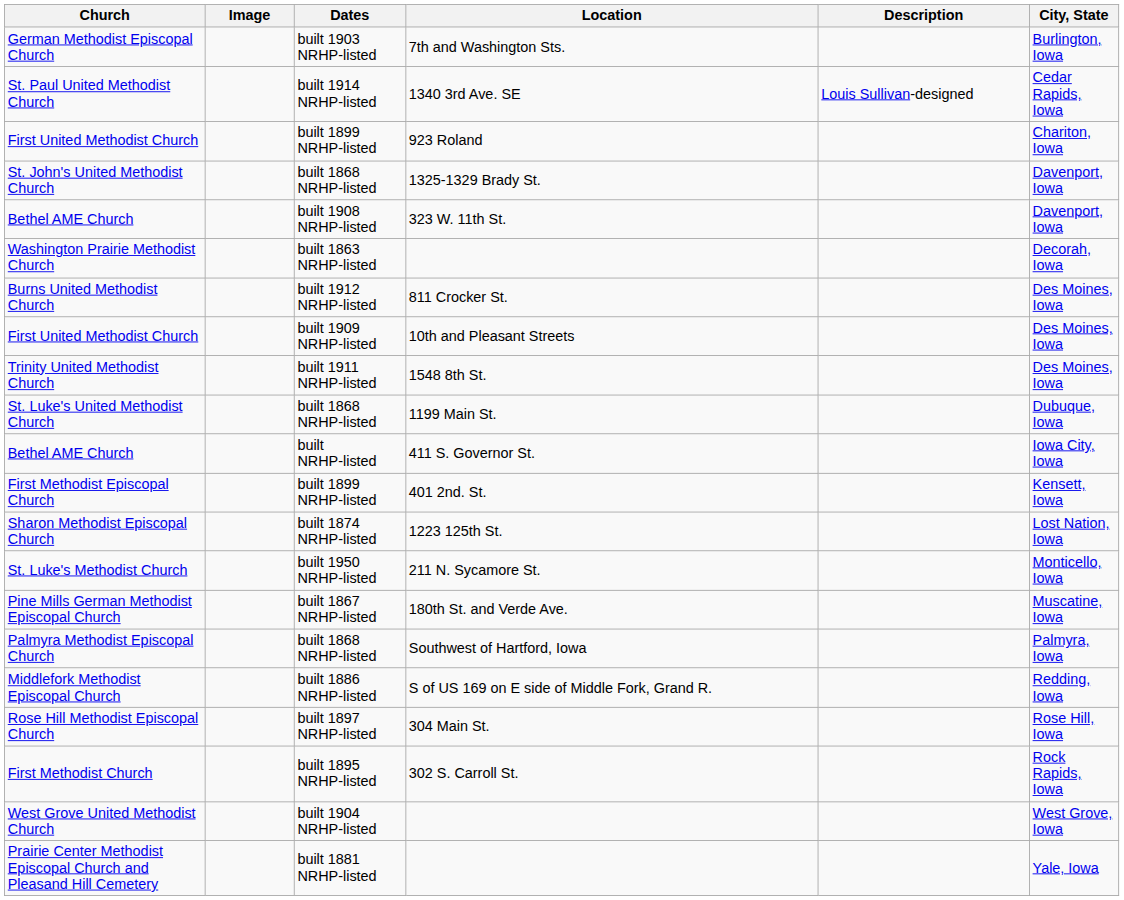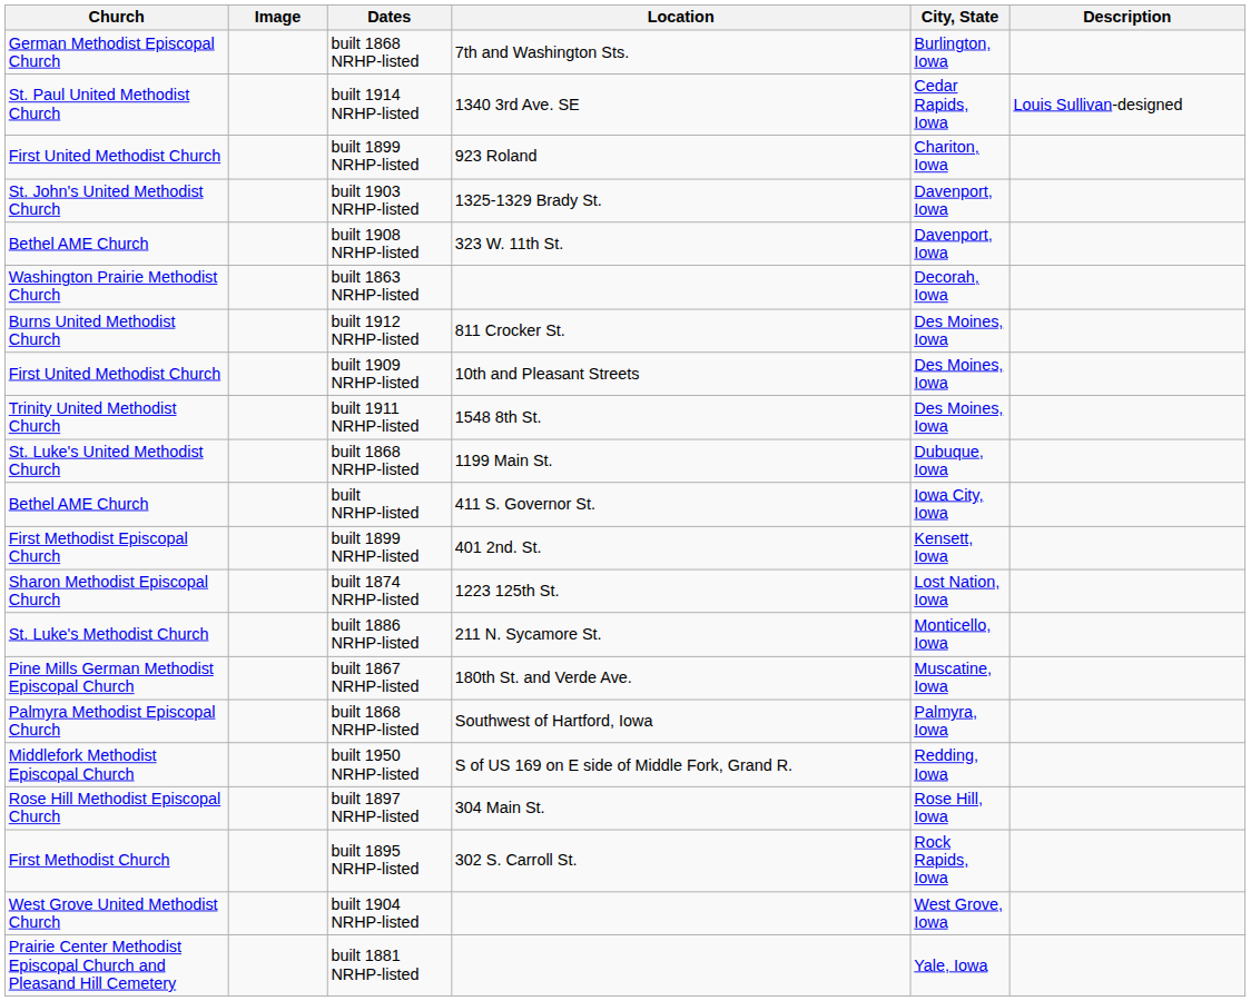 <table class="wikitable sortable" style="width:98%">
 <tr>
 <th style="width:18%;"><strong>Church</strong></th>
 <th style="width:8%;" class="unsortable"><strong>Image</strong></th>
 <th style="width:10%;"><strong>Dates</strong></th>
 <th><strong>Location</strong></th>
+<th style="width:8%;"><strong>City, State</strong></th>
 <th class="unsortable"><strong>Description</strong></th>
-<th style="width:8%;"><strong>City, State</strong></th>
 </tr>
 <tr>
 <td><a href='#'>German Methodist Episcopal Church</a></td>
 <td></td>
-<td>built 1903<br> NRHP-listed</td>
+<td>built 1868<br> NRHP-listed</td>
 <td>7th and Washington Sts.<br><small></small></td>
+<td><a href='#'>Burlington, Iowa</a></td>
 <td></td>
-<td><a href='#'>Burlington, Iowa</a></td>
 </tr>
 <tr>
 <td><a href='#'>St. Paul United Methodist Church</a></td>
 <td></td>
 <td>built 1914<br> NRHP-listed</td>
 <td>1340 3rd Ave. SE<br><small></small></td>
+<td><a href='#'>Cedar Rapids, Iowa</a></td>
 <td><a href='#'>Louis Sullivan</a>-designed</td>
-<td><a href='#'>Cedar Rapids, Iowa</a></td>
 </tr>
 <tr>
 <td><a href='#'>First United Methodist Church</a></td>
 <td></td>
 <td>built 1899<br> NRHP-listed</td>
 <td>923 Roland<br><small></small></td>
+<td><a href='#'>Chariton, Iowa</a></td>
 <td></td>
-<td><a href='#'>Chariton, Iowa</a></td>
 </tr>
 <tr>
 <td><a href='#'>St. John's United Methodist Church</a></td>
 <td></td>
-<td>built 1868<br> NRHP-listed</td>
+<td>built 1903<br> NRHP-listed</td>
 <td>1325-1329 Brady St.<br><small></small></td>
+<td><a href='#'>Davenport, Iowa</a></td>
 <td></td>
-<td><a href='#'>Davenport, Iowa</a></td>
 </tr>
 <tr>
 <td><a href='#'>Bethel AME Church</a></td>
 <td></td>
 <td>built 1908<br> NRHP-listed</td>
 <td>323 W. 11th St.<br><small></small></td>
+<td><a href='#'>Davenport, Iowa</a></td>
 <td></td>
-<td><a href='#'>Davenport, Iowa</a></td>
 </tr>
 <tr ->
 <td><a href='#'>Washington Prairie Methodist Church</a></td>
 <td></td>
 <td>built 1863<br> NRHP-listed</td>
 <td><small></small></td>
+<td><a href='#'>Decorah, Iowa</a></td>
 <td></td>
-<td><a href='#'>Decorah, Iowa</a></td>
 </tr>
 <tr>
 <td><a href='#'>Burns United Methodist Church</a></td>
 <td></td>
 <td>built 1912<br> NRHP-listed</td>
 <td>811 Crocker St.<br><small></small></td>
+<td><a href='#'>Des Moines, Iowa</a></td>
 <td></td>
-<td><a href='#'>Des Moines, Iowa</a></td>
 </tr>
 <tr>
 <td><a href='#'>First United Methodist Church</a></td>
 <td></td>
 <td>built 1909<br> NRHP-listed</td>
 <td>10th and Pleasant Streets<br><small></small></td>
+<td><a href='#'>Des Moines, Iowa</a></td>
 <td></td>
-<td><a href='#'>Des Moines, Iowa</a></td>
 </tr>
 <tr>
 <td><a href='#'>Trinity United Methodist Church</a></td>
 <td></td>
 <td>built 1911<br> NRHP-listed</td>
 <td>1548 8th St.<br><small></small></td>
+<td><a href='#'>Des Moines, Iowa</a></td>
 <td></td>
-<td><a href='#'>Des Moines, Iowa</a></td>
 </tr>
 <tr>
 <td><a href='#'>St. Luke's United Methodist Church</a></td>
 <td></td>
 <td>built 1868<br> NRHP-listed</td>
 <td>1199 Main St.<br><small></small></td>
+<td><a href='#'>Dubuque, Iowa</a></td>
 <td></td>
-<td><a href='#'>Dubuque, Iowa</a></td>
 </tr>
 <tr>
 <td><a href='#'>Bethel AME Church</a></td>
 <td></td>
 <td>built<br> NRHP-listed</td>
 <td>411 S. Governor St.<br><small></small></td>
+<td><a href='#'>Iowa City, Iowa</a></td>
 <td></td>
-<td><a href='#'>Iowa City, Iowa</a></td>
 </tr>
 <tr ->
 <td><a href='#'>First Methodist Episcopal Church</a></td>
 <td></td>
 <td>built 1899<br> NRHP-listed</td>
 <td>401 2nd. St.<br><small></small></td>
+<td><a href='#'>Kensett, Iowa</a></td>
 <td></td>
-<td><a href='#'>Kensett, Iowa</a></td>
 </tr>
 <tr>
 <td><a href='#'>Sharon Methodist Episcopal Church</a></td>
 <td></td>
 <td>built 1874<br> NRHP-listed</td>
 <td>1223 125th St.<br><small></small></td>
+<td><a href='#'>Lost Nation, Iowa</a></td>
 <td></td>
-<td><a href='#'>Lost Nation, Iowa</a></td>
 </tr>
 <tr>
 <td><a href='#'>St. Luke's Methodist Church</a></td>
 <td></td>
-<td>built 1950<br> NRHP-listed</td>
+<td>built 1886<br> NRHP-listed</td>
 <td>211 N. Sycamore St.<br><small></small></td>
+<td><a href='#'>Monticello, Iowa</a></td>
 <td></td>
-<td><a href='#'>Monticello, Iowa</a></td>
 </tr>
 <tr>
 <td><a href='#'>Pine Mills German Methodist Episcopal Church</a></td>
 <td></td>
 <td>built 1867<br> NRHP-listed</td>
 <td>180th St. and Verde Ave.<br><small></small></td>
+<td><a href='#'>Muscatine, Iowa</a></td>
 <td></td>
-<td><a href='#'>Muscatine, Iowa</a></td>
 </tr>
 <tr>
 <td><a href='#'>Palmyra Methodist Episcopal Church</a></td>
 <td></td>
 <td>built 1868<br> NRHP-listed</td>
 <td>Southwest of Hartford, Iowa<br><small></small></td>
+<td><a href='#'>Palmyra, Iowa</a></td>
 <td></td>
-<td><a href='#'>Palmyra, Iowa</a></td>
 </tr>
 <tr>
 <td><a href='#'>Middlefork Methodist Episcopal Church</a></td>
 <td></td>
-<td>built 1886<br> NRHP-listed</td>
+<td>built 1950<br> NRHP-listed</td>
 <td>S of US 169 on E side of Middle Fork, Grand R.<br><small></small></td>
+<td><a href='#'>Redding, Iowa</a></td>
 <td></td>
-<td><a href='#'>Redding, Iowa</a></td>
 </tr>
 <tr>
 <td><a href='#'>Rose Hill Methodist Episcopal Church</a></td>
 <td></td>
 <td>built 1897<br> NRHP-listed</td>
 <td>304 Main St.<br><small></small></td>
+<td><a href='#'>Rose Hill, Iowa</a></td>
 <td></td>
-<td><a href='#'>Rose Hill, Iowa</a></td>
 </tr>
 <tr>
 <td><a href='#'>First Methodist Church</a></td>
 <td></td>
 <td>built 1895<br> NRHP-listed</td>
 <td>302 S. Carroll St.<br><small></small></td>
+<td><a href='#'>Rock Rapids, Iowa</a></td>
 <td></td>
-<td><a href='#'>Rock Rapids, Iowa</a></td>
 </tr>
 <tr>
 <td><a href='#'>West Grove United Methodist Church</a></td>
 <td></td>
 <td>built 1904<br> NRHP-listed</td>
 <td><small></small></td>
+<td><a href='#'>West Grove, Iowa</a></td>
 <td></td>
-<td><a href='#'>West Grove, Iowa</a></td>
 </tr>
 <tr>
 <td><a href='#'>Prairie Center Methodist Episcopal Church and Pleasand Hill Cemetery</a></td>
 <td></td>
 <td>built 1881<br> NRHP-listed</td>
 <td><small></small></td>
+<td><a href='#'>Yale, Iowa</a></td>
 <td></td>
-<td><a href='#'>Yale, Iowa</a></td>
 </tr>
 </table>
